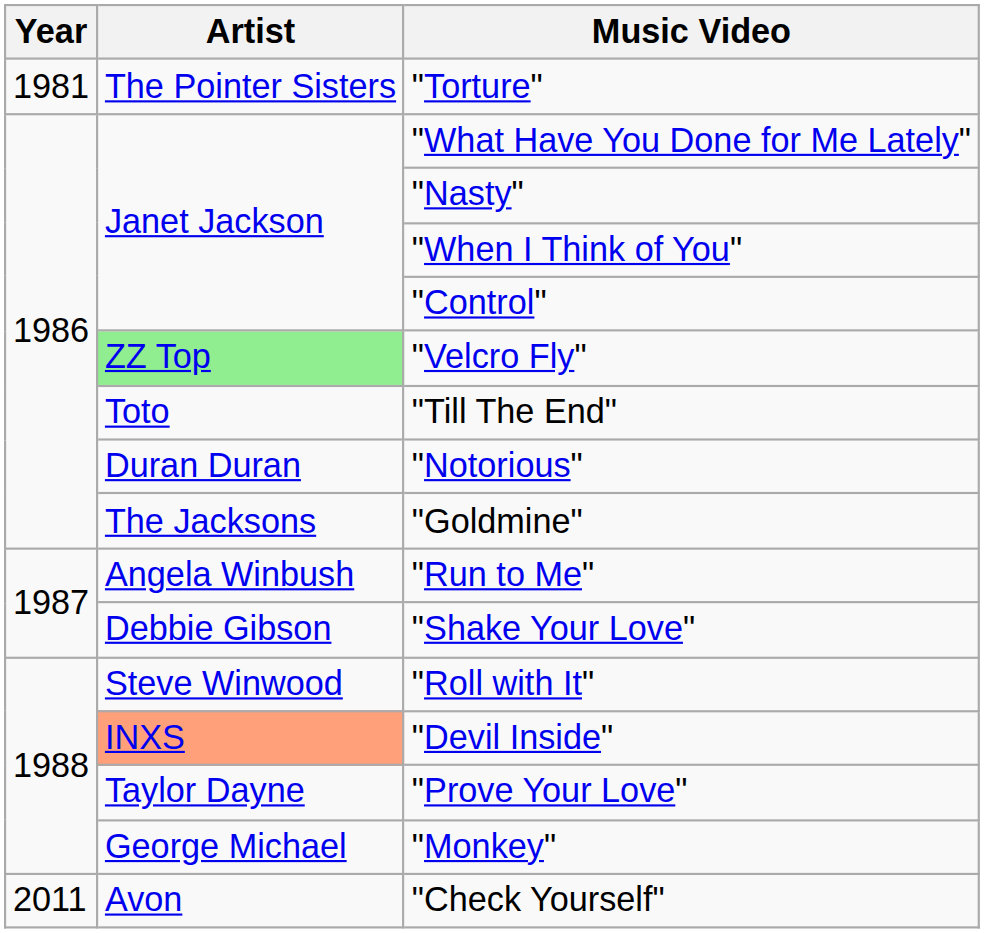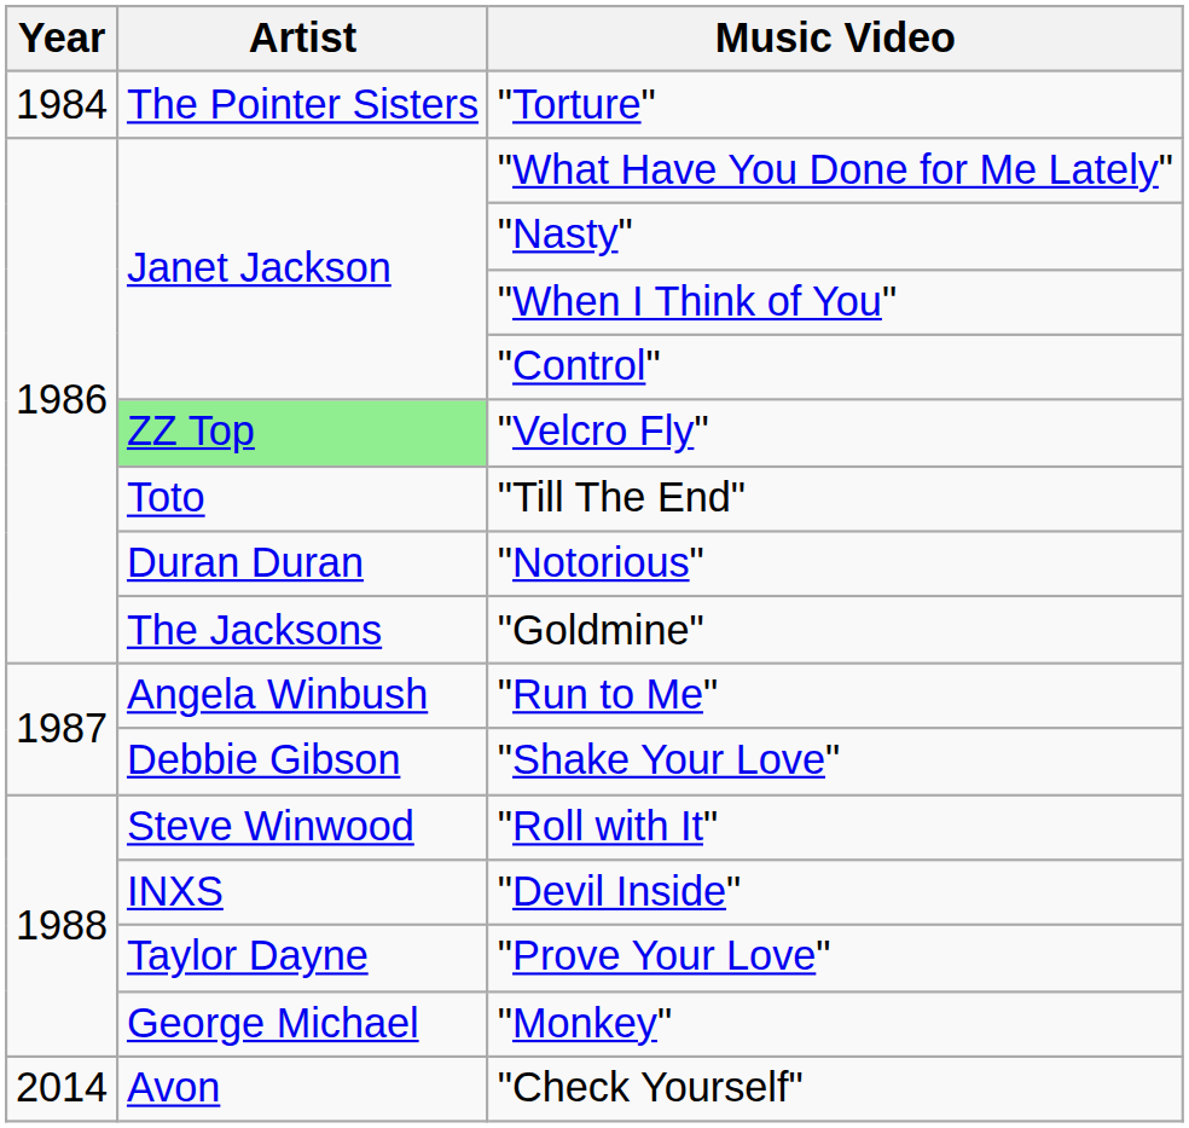 <table class= "wikitable sortable">
 <tr>
 <th>Year</th>
 <th>Artist</th>
 <th>Music Video</th>
 </tr>
 <tr>
-<td>1981</td>
+<td>1984</td>
 <td><a href='#'>The Pointer Sisters</a></td>
 <td>"<a href='#'>Torture</a>"</td>
 </tr>
 <tr>
 <td rowspan="8">1986</td>
 <td rowspan="4"><a href='#'>Janet Jackson</a></td>
 <td>"<a href='#'>What Have You Done for Me Lately</a>"</td>
 </tr>
 <tr>
 <td>"<a href='#'>Nasty</a>"</td>
 </tr>
 <tr>
 <td>"<a href='#'>When I Think of You</a>"</td>
 </tr>
 <tr>
 <td>"<a href='#'>Control</a>"</td>
 </tr>
 <tr>
 <td style="background: lightgreen;"><a href='#'>ZZ Top</a></td>
 <td>"<a href='#'>Velcro Fly</a>"</td>
 </tr>
 <tr>
 <td><a href='#'>Toto</a></td>
 <td>"Till The End"</td>
 </tr>
 <tr>
 <td><a href='#'>Duran Duran</a></td>
 <td>"<a href='#'>Notorious</a>"</td>
 </tr>
 <tr>
 <td><a href='#'>The Jacksons</a></td>
 <td>"Goldmine"</td>
 </tr>
 <tr>
 <td rowspan="2">1987</td>
 <td><a href='#'>Angela Winbush</a></td>
 <td>"<a href='#'>Run to Me</a>"</td>
 </tr>
 <tr>
 <td><a href='#'>Debbie Gibson</a></td>
 <td>"<a href='#'>Shake Your Love</a>"</td>
 </tr>
 <tr>
 <td rowspan="4">1988</td>
 <td><a href='#'>Steve Winwood</a></td>
 <td>"<a href='#'>Roll with It</a>"</td>
 </tr>
 <tr>
-<td style="background: lightsalmon;"><a href='#'>INXS</a></td>
+<td><a href='#'>INXS</a></td>
 <td>"<a href='#'>Devil Inside</a>"</td>
 </tr>
 <tr>
 <td><a href='#'>Taylor Dayne</a></td>
 <td>"<a href='#'>Prove Your Love</a>"</td>
 </tr>
 <tr>
 <td><a href='#'>George Michael</a></td>
 <td>"<a href='#'>Monkey</a>"</td>
 </tr>
 <tr>
-<td>2011</td>
+<td>2014</td>
 <td><a href='#'>Avon</a></td>
 <td>"Check Yourself"</td>
 </tr>
 </table>
